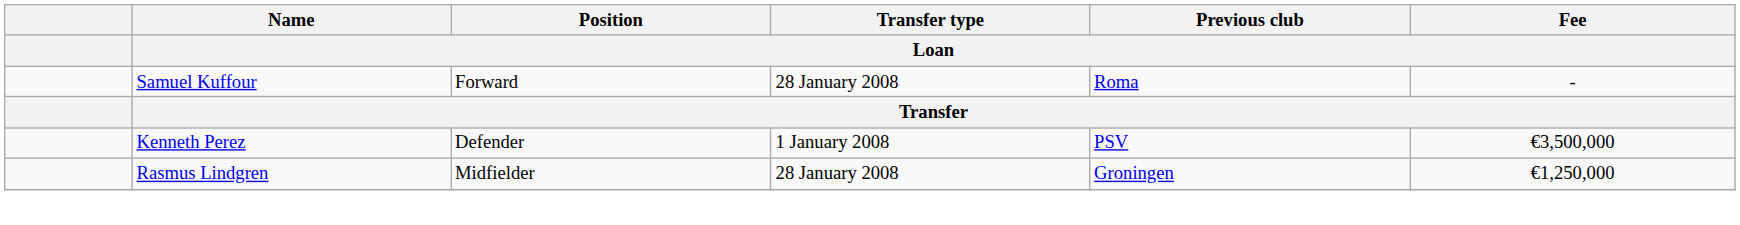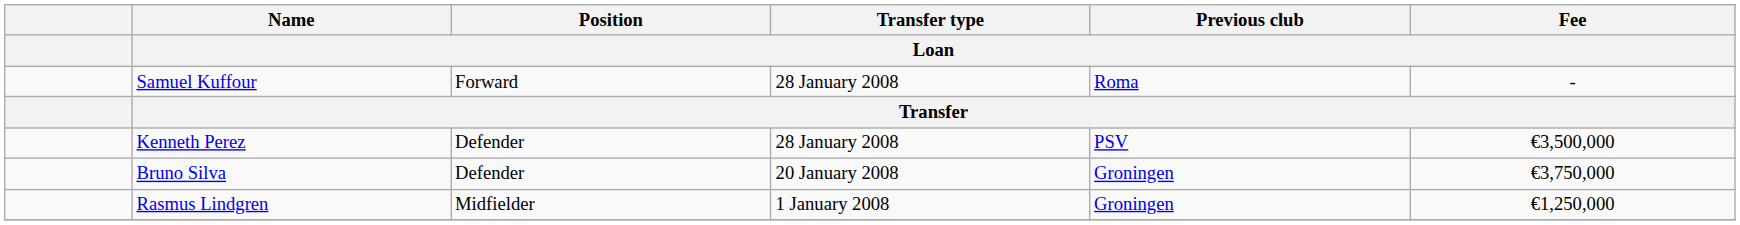 <table class="wikitable" style="width:100%; font-size:85%;">
 <tr>
 <th width="2%"></th>
 <th width="5%">Name</th>
 <th width="5%">Position</th>
 <th width="5%">Transfer type</th>
 <th width="5%">Previous club</th>
 <th width="5%">Fee</th>
 </tr>
 <tr>
 <th></th>
 <th colspan="5" align="center">Loan</th>
 </tr>
 <tr>
 <td align=center></td>
 <td align=left> <a href='#'>Samuel Kuffour</a></td>
 <td align=left>Forward</td>
 <td align=left>28 January 2008</td>
 <td align=left> <a href='#'>Roma</a></td>
 <td align=center>-</td>
 </tr>
 <tr>
 <th></th>
 <th colspan="5" align="center">Transfer</th>
 </tr>
 <tr>
 <td align=center></td>
 <td align=left> <a href='#'>Kenneth Perez</a></td>
 <td align=left>Defender</td>
-<td align=left>1 January 2008</td>
+<td align=left>28 January 2008</td>
 <td align=left> <a href='#'>PSV</a></td>
 <td align=center>€3,500,000</td>
 </tr>
 <tr>
 <td align=center></td>
+<td align=left> <a href='#'>Bruno Silva</a></td>
+<td align=left>Defender</td>
+<td align=left>20 January 2008</td>
+<td align=left> <a href='#'>Groningen</a></td>
+<td align=center>€3,750,000</td>
+</tr>
+<tr>
+<td align=center></td>
 <td align=left> <a href='#'>Rasmus Lindgren</a></td>
 <td align=left>Midfielder</td>
-<td align=left>28 January 2008</td>
+<td align=left>1 January 2008</td>
 <td align=left> <a href='#'>Groningen</a></td>
 <td align=center>€1,250,000</td>
 </tr>
 <tr>
 </tr>
 </table>
